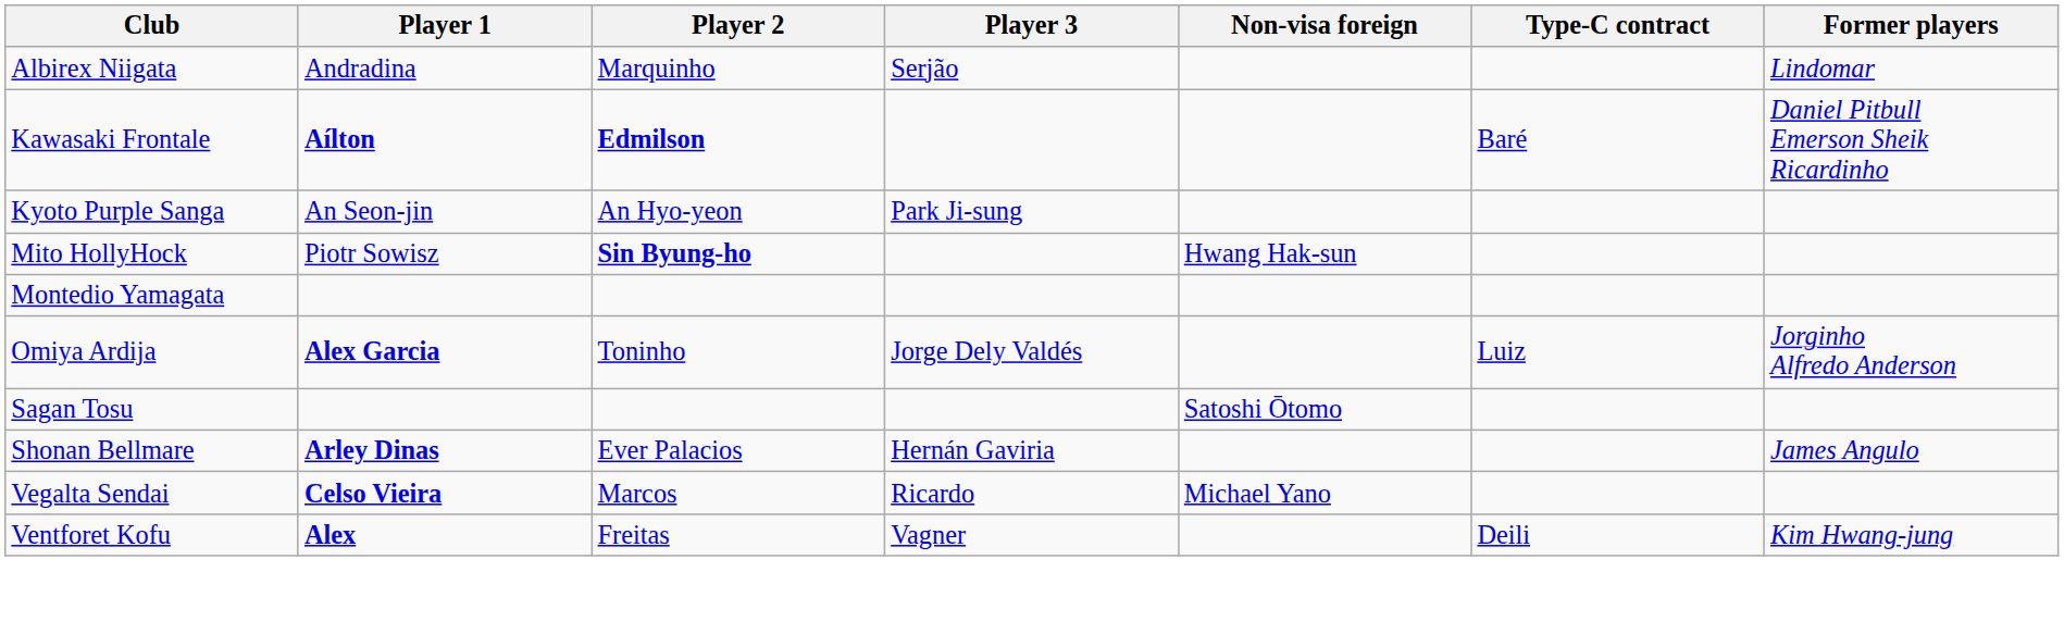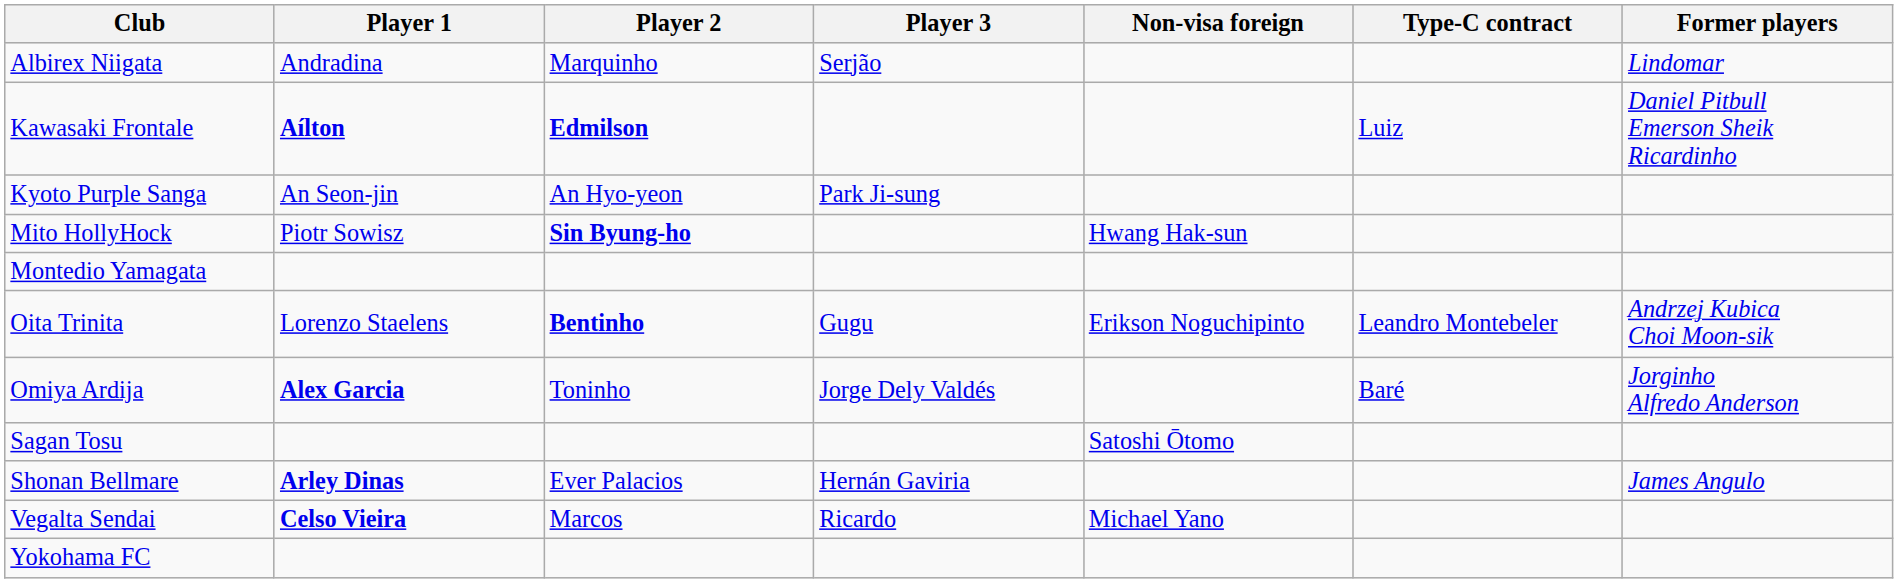 <table class="wikitable">
 <tr>
 <th width="170">Club</th>
 <th width="170">Player 1</th>
 <th width="170">Player 2</th>
 <th width="170">Player 3</th>
 <th width="170">Non-visa foreign</th>
 <th width="170">Type-C contract</th>
 <th width="170">Former players</th>
 </tr>
 <tr>
 <td><a href='#'>Albirex Niigata</a></td>
 <td> <a href='#'>Andradina</a></td>
 <td> <a href='#'>Marquinho</a></td>
 <td> <a href='#'>Serjão</a></td>
 <td></td>
 <td></td>
 <td> <em><a href='#'>Lindomar</a></em></td>
 </tr>
 <tr>
 <td><a href='#'>Kawasaki Frontale</a></td>
 <td> <strong><a href='#'>Aílton</a></strong></td>
 <td> <strong><a href='#'>Edmilson</a></strong></td>
 <td></td>
 <td></td>
-<td> <a href='#'>Baré</a></td>
+<td> <a href='#'>Luiz</a></td>
 <td> <em><a href='#'>Daniel Pitbull</a></em><br> <em><a href='#'>Emerson Sheik</a></em><br> <em><a href='#'>Ricardinho</a></em></td>
 </tr>
 <tr>
 <td><a href='#'>Kyoto Purple Sanga</a></td>
 <td> <a href='#'>An Seon-jin</a></td>
 <td> <a href='#'>An Hyo-yeon</a></td>
 <td> <a href='#'>Park Ji-sung</a></td>
 <td></td>
 <td></td>
 <td></td>
 </tr>
 <tr>
 <td><a href='#'>Mito HollyHock</a></td>
 <td> <a href='#'>Piotr Sowisz</a></td>
 <td> <strong><a href='#'>Sin Byung-ho</a></strong></td>
 <td></td>
 <td> <a href='#'>Hwang Hak-sun</a></td>
 <td></td>
 <td></td>
 </tr>
 <tr>
 <td><a href='#'>Montedio Yamagata</a></td>
 <td></td>
 <td></td>
 <td></td>
 <td></td>
 <td></td>
 <td></td>
 </tr>
 <tr>
+<td><a href='#'>Oita Trinita</a></td>
+<td> <a href='#'>Lorenzo Staelens</a></td>
+<td> <strong><a href='#'>Bentinho</a></strong></td>
+<td> <a href='#'>Gugu</a></td>
+<td> <a href='#'>Erikson Noguchipinto</a></td>
+<td> <a href='#'>Leandro Montebeler</a></td>
+<td> <em><a href='#'>Andrzej Kubica</a></em><br> <em><a href='#'>Choi Moon-sik</a></em></td>
+</tr>
+<tr>
 <td><a href='#'>Omiya Ardija</a></td>
 <td> <strong><a href='#'>Alex Garcia</a></strong></td>
 <td> <a href='#'>Toninho</a></td>
 <td> <a href='#'>Jorge Dely Valdés</a></td>
 <td></td>
-<td> <a href='#'>Luiz</a></td>
+<td> <a href='#'>Baré</a></td>
 <td> <em><a href='#'>Jorginho</a></em><br> <em><a href='#'>Alfredo Anderson</a></em></td>
 </tr>
 <tr>
 <td><a href='#'>Sagan Tosu</a></td>
 <td></td>
 <td></td>
 <td></td>
 <td> <a href='#'>Satoshi Ōtomo</a></td>
 <td></td>
 <td></td>
 </tr>
 <tr>
 <td><a href='#'>Shonan Bellmare</a></td>
 <td> <strong><a href='#'>Arley Dinas</a></strong></td>
 <td> <a href='#'>Ever Palacios</a></td>
 <td> <a href='#'>Hernán Gaviria</a></td>
 <td></td>
 <td></td>
 <td> <em><a href='#'>James Angulo</a></em></td>
 </tr>
 <tr>
 <td><a href='#'>Vegalta Sendai</a></td>
 <td> <strong><a href='#'>Celso Vieira</a></strong></td>
 <td> <a href='#'>Marcos</a></td>
 <td> <a href='#'>Ricardo</a></td>
 <td> <a href='#'>Michael Yano</a></td>
 <td></td>
 <td></td>
 </tr>
 <tr>
-<td><a href='#'>Ventforet Kofu</a></td>
-<td> <strong><a href='#'>Alex</a></strong></td>
-<td> <a href='#'>Freitas</a></td>
-<td> <a href='#'>Vagner</a></td>
+<td><a href='#'>Yokohama FC</a></td>
 <td></td>
-<td> <a href='#'>Deili</a></td>
-<td> <em><a href='#'>Kim Hwang-jung</a></em></td>
+<td></td>
+<td></td>
+<td></td>
+<td></td>
+<td></td>
 </tr>
 </table>
